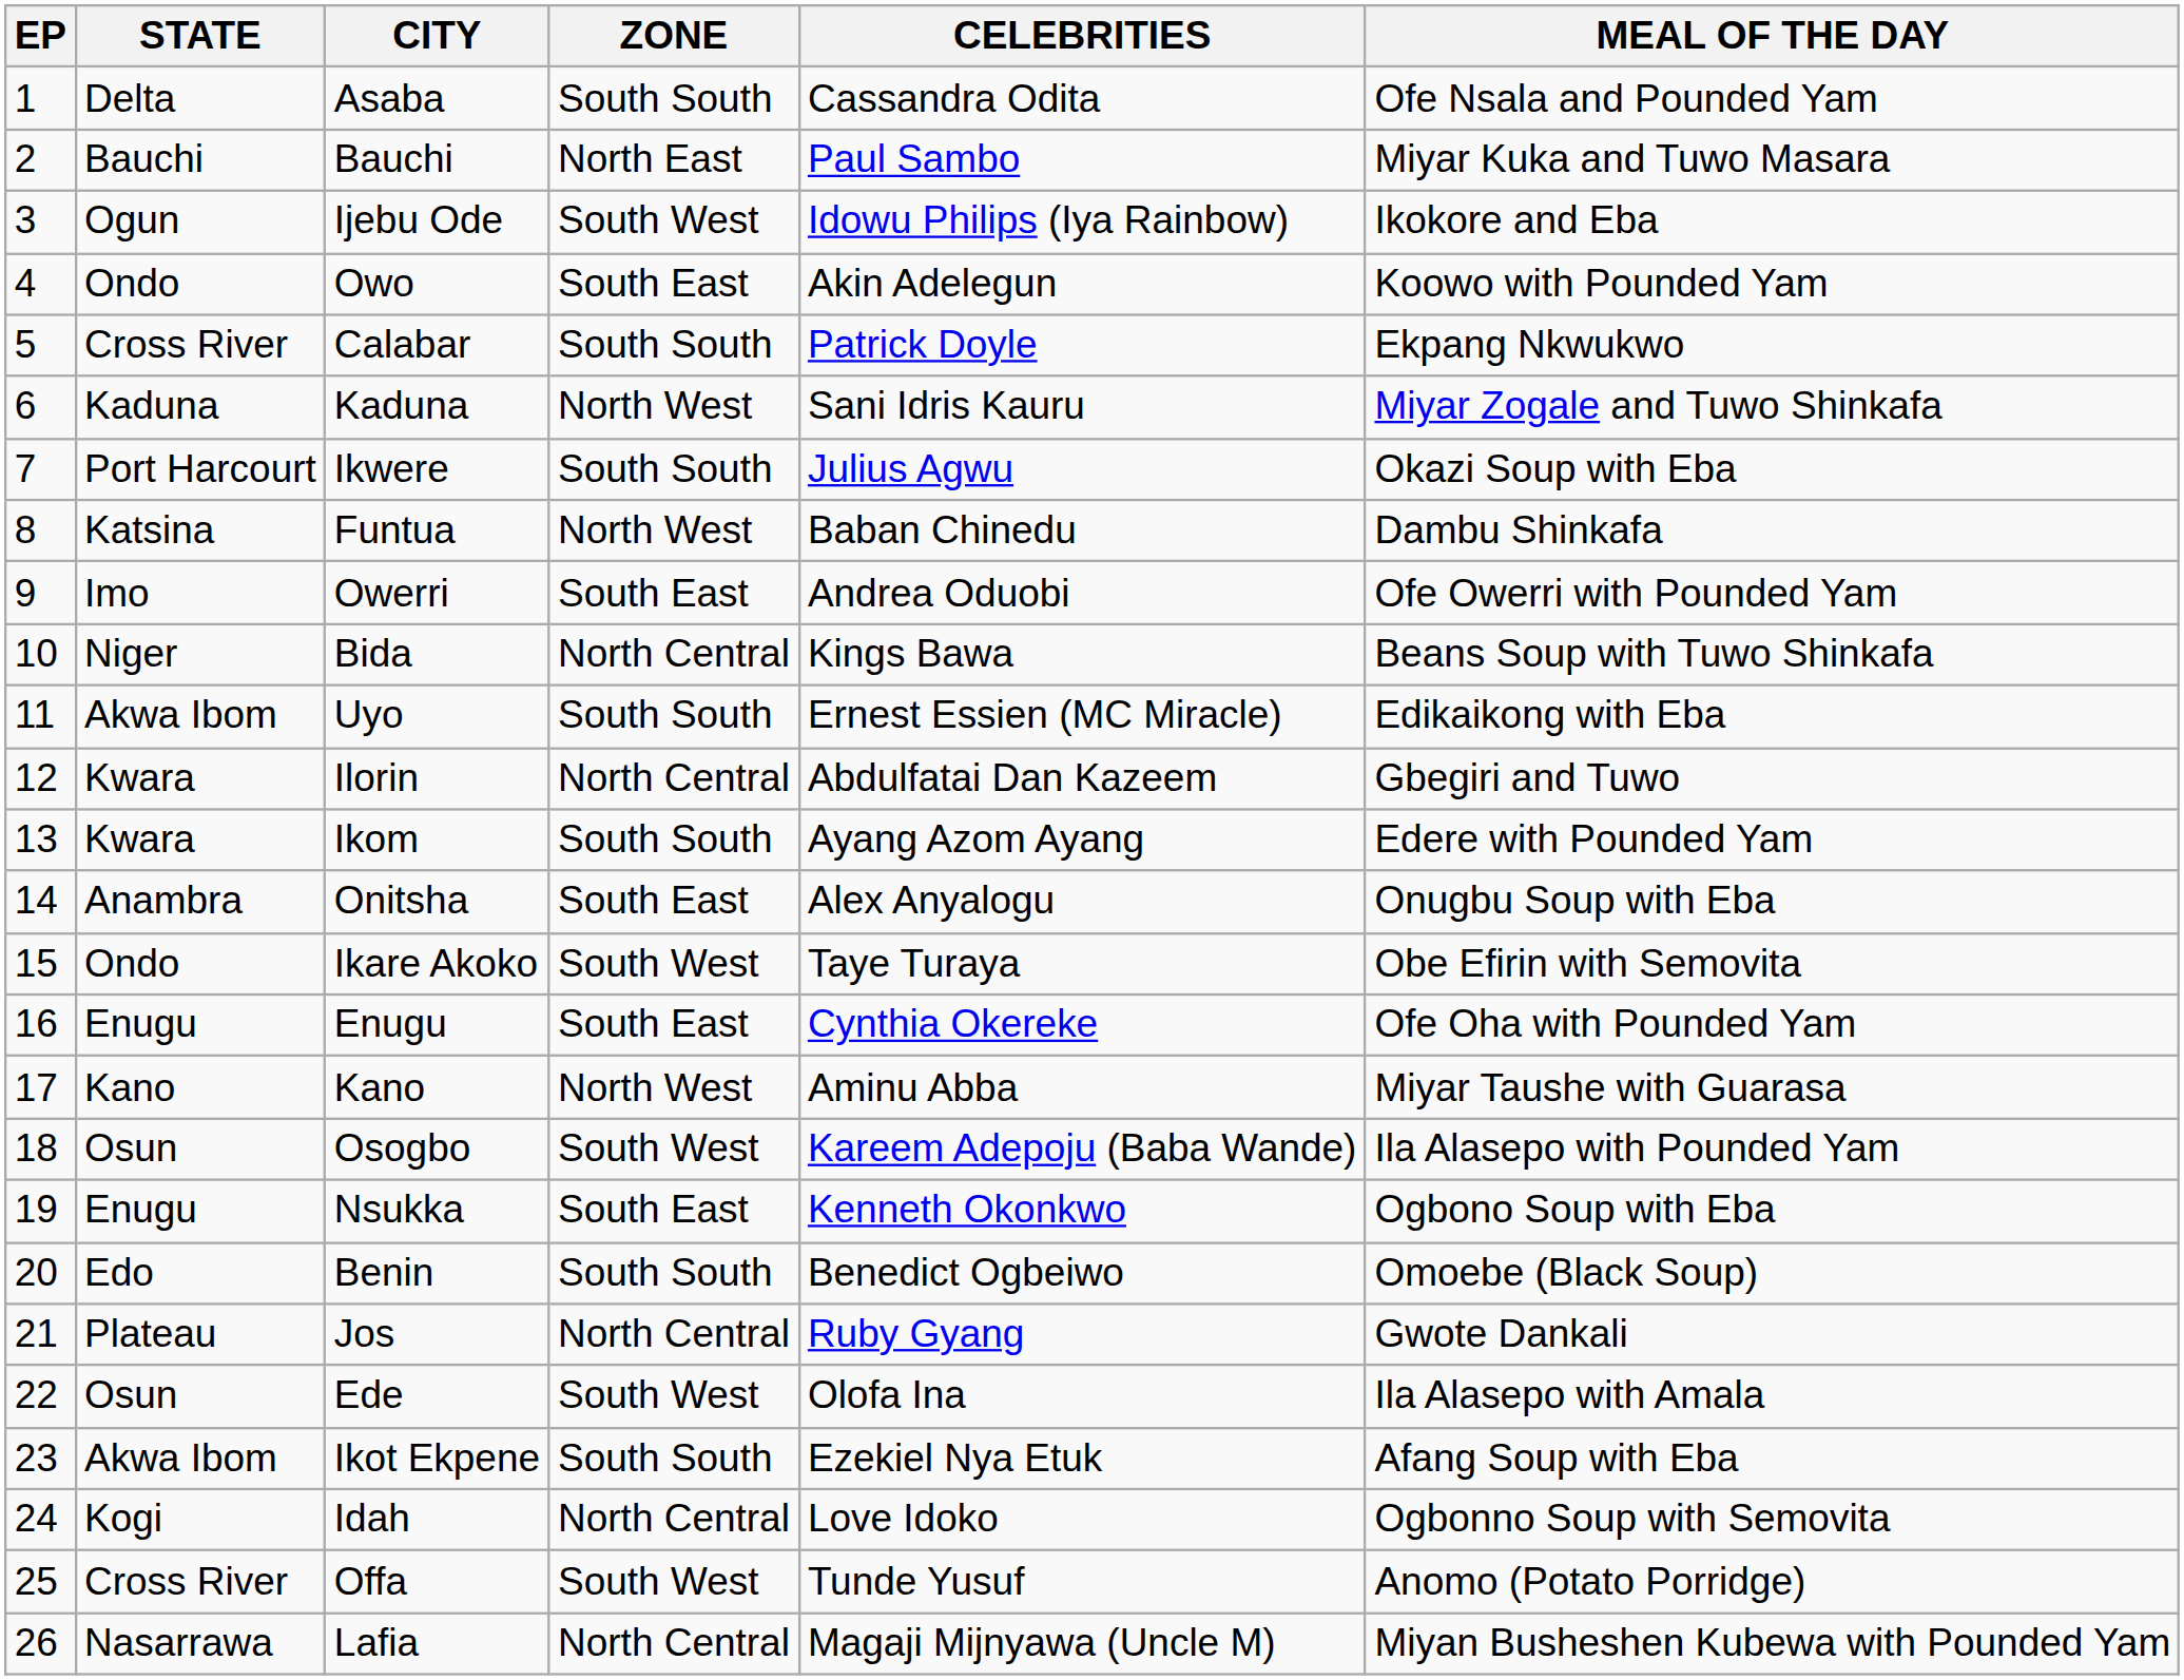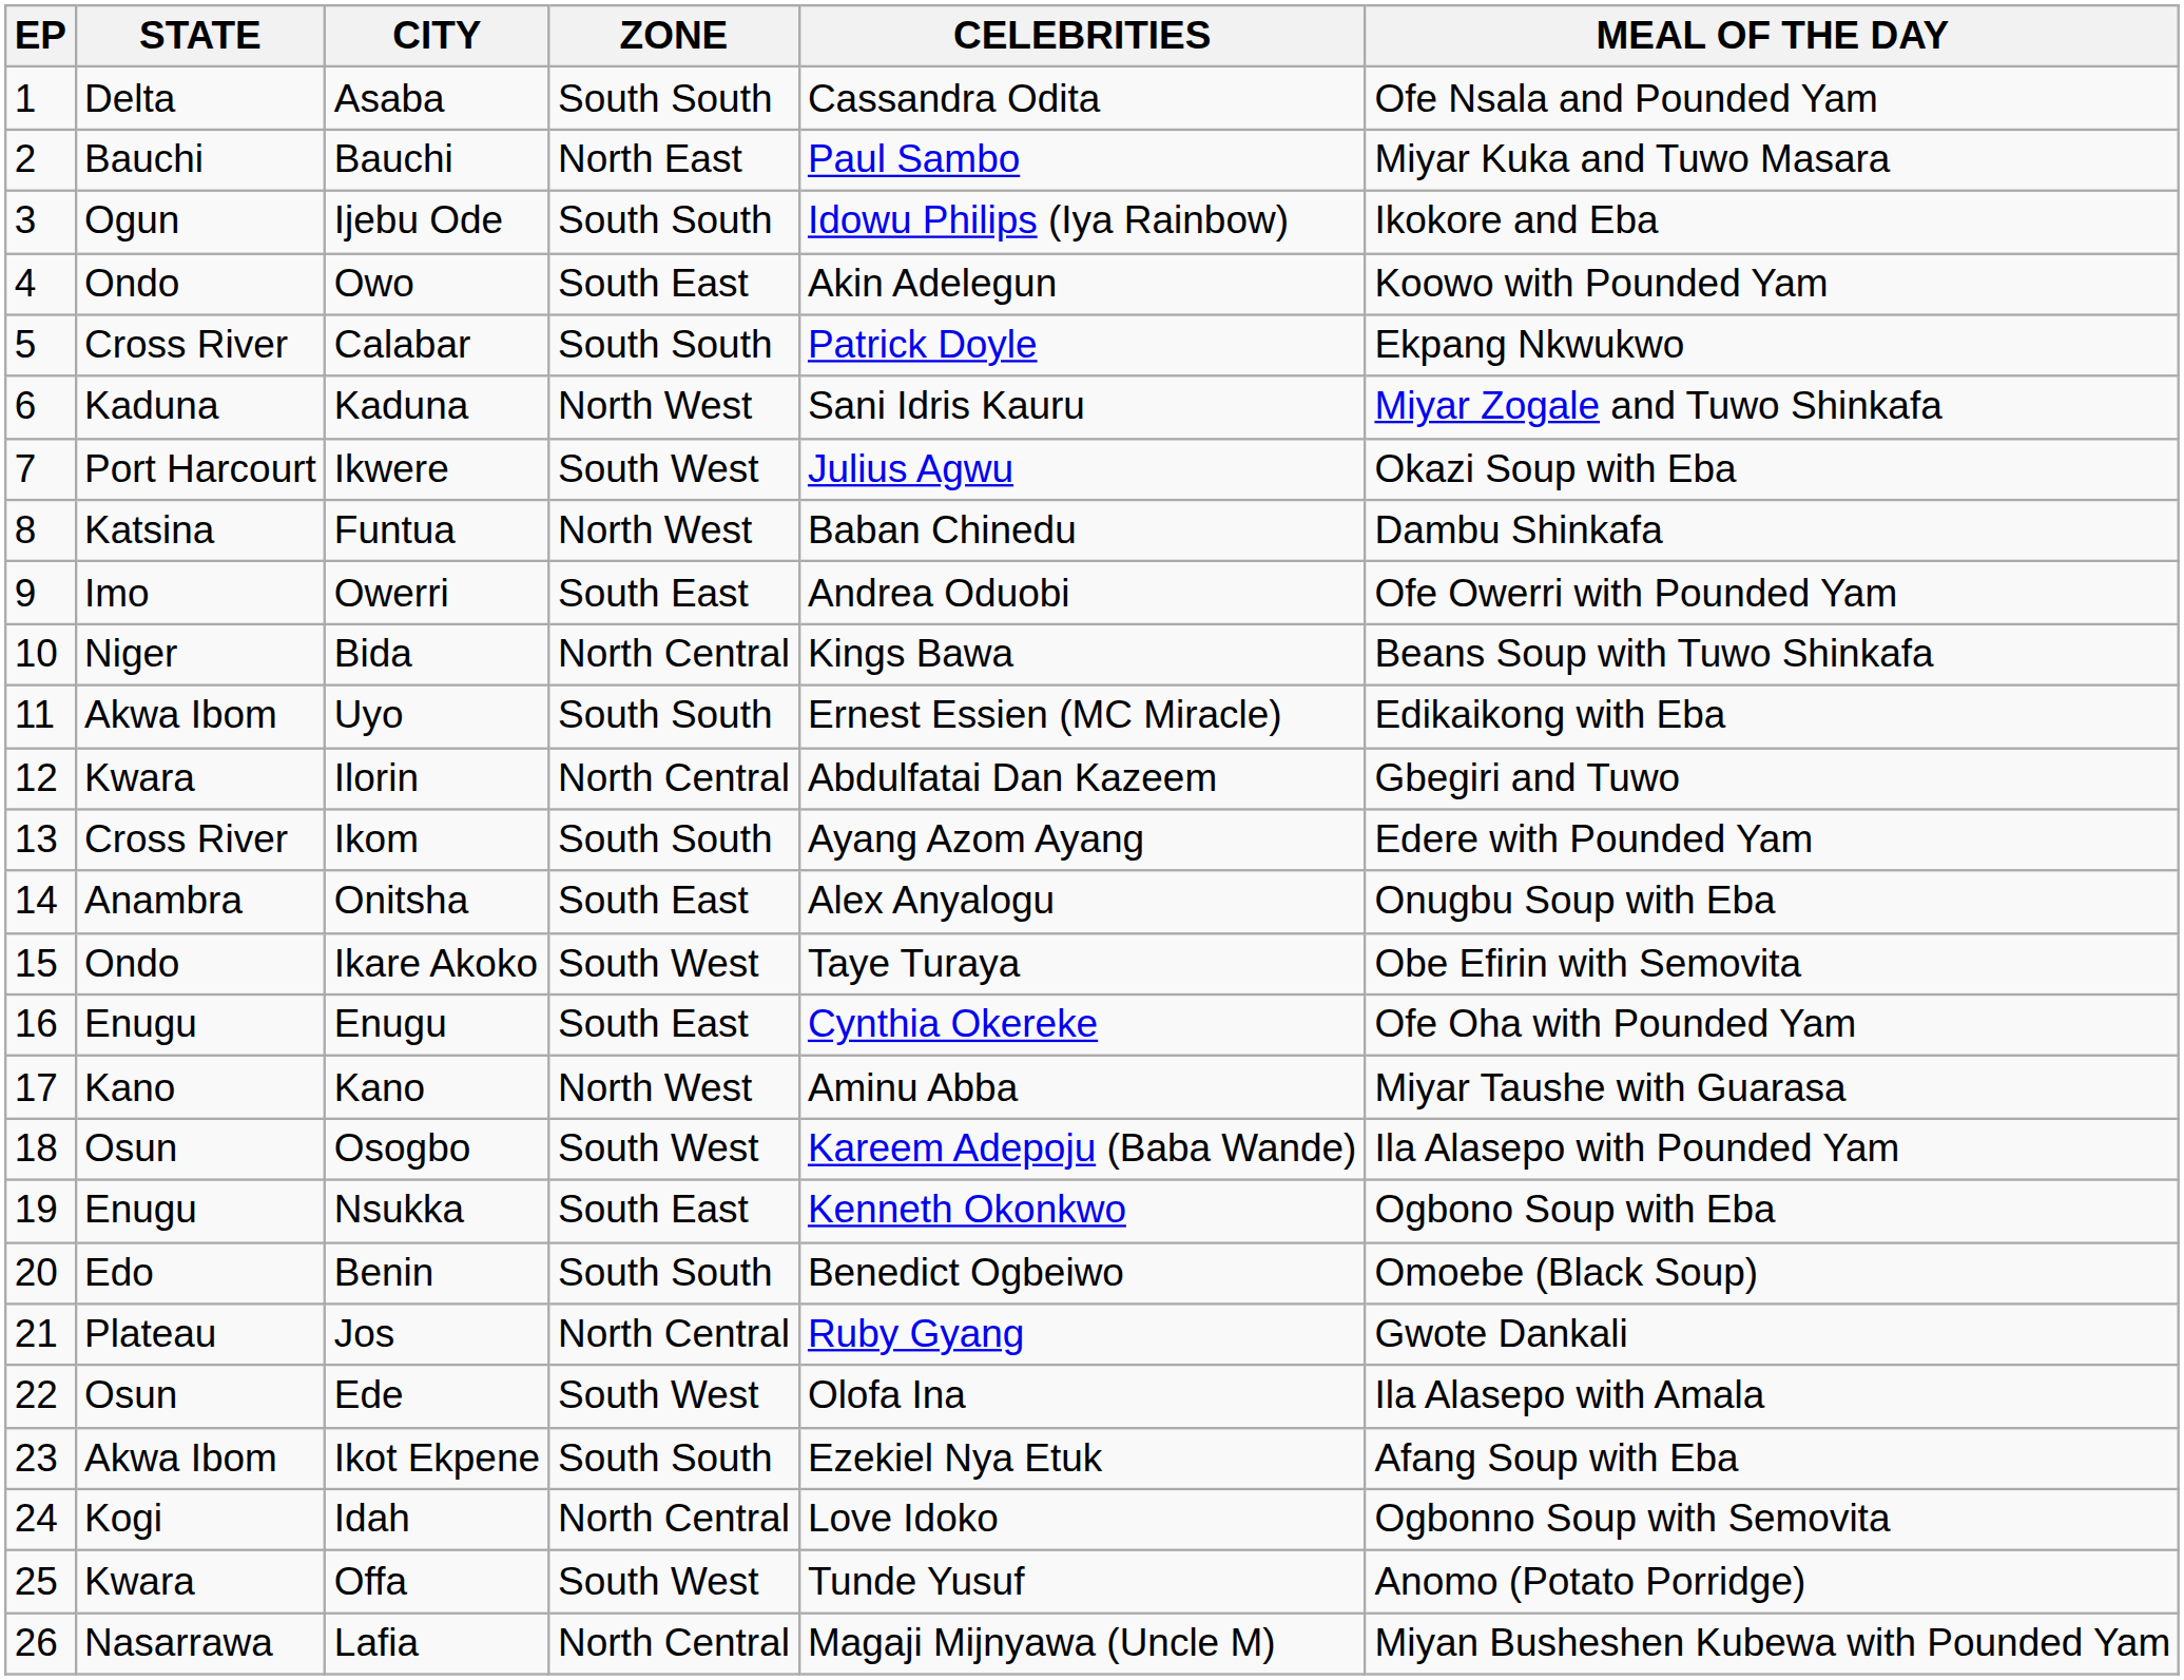 <table class="wikitable">
 <tr>
 <th>EP</th>
 <th>STATE</th>
 <th>CITY</th>
 <th>ZONE</th>
 <th>CELEBRITIES</th>
 <th>MEAL OF THE DAY</th>
 </tr>
 <tr>
 <td>1</td>
 <td>Delta</td>
 <td>Asaba</td>
 <td>South South</td>
 <td>Cassandra Odita</td>
 <td>Ofe Nsala and Pounded Yam</td>
 </tr>
 <tr>
 <td>2</td>
 <td>Bauchi</td>
 <td>Bauchi</td>
 <td>North East</td>
 <td><a href='#'>Paul Sambo</a></td>
 <td>Miyar Kuka and Tuwo Masara</td>
 </tr>
 <tr>
 <td>3</td>
 <td>Ogun</td>
 <td>Ijebu Ode</td>
-<td>South West</td>
+<td>South South</td>
 <td><a href='#'>Idowu Philips</a> (Iya Rainbow)</td>
 <td>Ikokore and Eba</td>
 </tr>
 <tr>
 <td>4</td>
 <td>Ondo</td>
 <td>Owo</td>
 <td>South East</td>
 <td>Akin Adelegun</td>
 <td>Koowo with Pounded Yam</td>
 </tr>
 <tr>
 <td>5</td>
 <td>Cross River</td>
 <td>Calabar</td>
 <td>South South</td>
 <td><a href='#'>Patrick Doyle</a></td>
 <td>Ekpang Nkwukwo</td>
 </tr>
 <tr>
 <td>6</td>
 <td>Kaduna</td>
 <td>Kaduna</td>
 <td>North West</td>
 <td>Sani Idris Kauru</td>
 <td><a href='#'>Miyar Zogale</a> and Tuwo Shinkafa</td>
 </tr>
 <tr>
 <td>7</td>
 <td>Port Harcourt</td>
 <td>Ikwere</td>
-<td>South South</td>
+<td>South West</td>
 <td><a href='#'>Julius Agwu</a></td>
 <td>Okazi Soup with Eba</td>
 </tr>
 <tr>
 <td>8</td>
 <td>Katsina</td>
 <td>Funtua</td>
 <td>North West</td>
 <td>Baban Chinedu</td>
 <td>Dambu Shinkafa</td>
 </tr>
 <tr>
 <td>9</td>
 <td>Imo</td>
 <td>Owerri</td>
 <td>South East</td>
 <td>Andrea Oduobi</td>
 <td>Ofe Owerri with Pounded Yam</td>
 </tr>
 <tr>
 <td>10</td>
 <td>Niger</td>
 <td>Bida</td>
 <td>North Central</td>
 <td>Kings Bawa</td>
 <td>Beans Soup with Tuwo Shinkafa</td>
 </tr>
 <tr>
 <td>11</td>
 <td>Akwa Ibom</td>
 <td>Uyo</td>
 <td>South South</td>
 <td>Ernest Essien (MC Miracle)</td>
 <td>Edikaikong with Eba</td>
 </tr>
 <tr>
 <td>12</td>
 <td>Kwara</td>
 <td>Ilorin</td>
 <td>North Central</td>
 <td>Abdulfatai Dan Kazeem</td>
 <td>Gbegiri and Tuwo</td>
 </tr>
 <tr>
 <td>13</td>
-<td>Kwara</td>
+<td>Cross River</td>
 <td>Ikom</td>
 <td>South South</td>
 <td>Ayang Azom Ayang</td>
 <td>Edere with Pounded Yam</td>
 </tr>
 <tr>
 <td>14</td>
 <td>Anambra</td>
 <td>Onitsha</td>
 <td>South East</td>
 <td>Alex Anyalogu</td>
 <td>Onugbu Soup with Eba</td>
 </tr>
 <tr>
 <td>15</td>
 <td>Ondo</td>
 <td>Ikare Akoko</td>
 <td>South West</td>
 <td>Taye Turaya</td>
 <td>Obe Efirin with Semovita</td>
 </tr>
 <tr>
 <td>16</td>
 <td>Enugu</td>
 <td>Enugu</td>
 <td>South East</td>
 <td><a href='#'>Cynthia Okereke</a></td>
 <td>Ofe Oha with Pounded Yam</td>
 </tr>
 <tr>
 <td>17</td>
 <td>Kano</td>
 <td>Kano</td>
 <td>North West</td>
 <td>Aminu Abba</td>
 <td>Miyar Taushe with Guarasa</td>
 </tr>
 <tr>
 <td>18</td>
 <td>Osun</td>
 <td>Osogbo</td>
 <td>South West</td>
 <td><a href='#'>Kareem Adepoju</a> (Baba Wande)</td>
 <td>Ila Alasepo with Pounded Yam</td>
 </tr>
 <tr>
 <td>19</td>
 <td>Enugu</td>
 <td>Nsukka</td>
 <td>South East</td>
 <td><a href='#'>Kenneth Okonkwo</a></td>
 <td>Ogbono Soup with Eba</td>
 </tr>
 <tr>
 <td>20</td>
 <td>Edo</td>
 <td>Benin</td>
 <td>South South</td>
 <td>Benedict Ogbeiwo</td>
 <td>Omoebe (Black Soup)</td>
 </tr>
 <tr>
 <td>21</td>
 <td>Plateau</td>
 <td>Jos</td>
 <td>North Central</td>
 <td><a href='#'>Ruby Gyang</a></td>
 <td>Gwote Dankali</td>
 </tr>
 <tr>
 <td>22</td>
 <td>Osun</td>
 <td>Ede</td>
 <td>South West</td>
 <td>Olofa Ina</td>
 <td>Ila Alasepo with Amala</td>
 </tr>
 <tr>
 <td>23</td>
 <td>Akwa Ibom</td>
 <td>Ikot Ekpene</td>
 <td>South South</td>
 <td>Ezekiel Nya Etuk</td>
 <td>Afang Soup with Eba</td>
 </tr>
 <tr>
 <td>24</td>
 <td>Kogi</td>
 <td>Idah</td>
 <td>North Central</td>
 <td>Love Idoko</td>
 <td>Ogbonno Soup with Semovita</td>
 </tr>
 <tr>
 <td>25</td>
-<td>Cross River</td>
+<td>Kwara</td>
 <td>Offa</td>
 <td>South West</td>
 <td>Tunde Yusuf</td>
 <td>Anomo (Potato Porridge)</td>
 </tr>
 <tr>
 <td>26</td>
 <td>Nasarrawa</td>
 <td>Lafia</td>
 <td>North Central</td>
 <td>Magaji Mijnyawa (Uncle M)</td>
 <td>Miyan Busheshen Kubewa with  Pounded Yam</td>
 </tr>
 </table>
